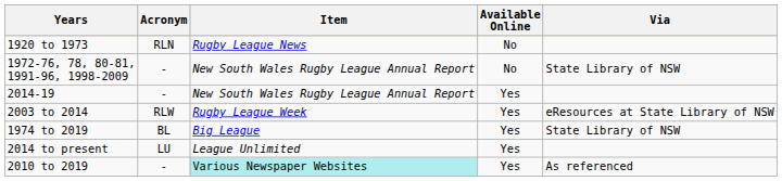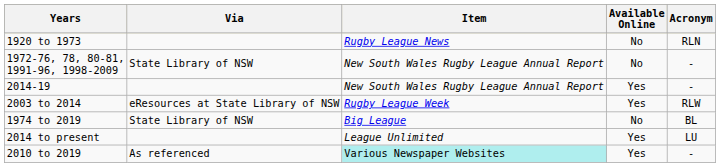 <table class="wikitable">
 <tr bgcolor=#bdb76b>
 <th>Years</th>
-<th>Acronym</th>
+<th>Via</th>
 <th>Item</th>
 <th>Available<br>Online</th>
-<th>Via</th>
+<th>Acronym</th>
 </tr>
 <tr>
 <td>1920 to 1973</td>
-<td align=center>RLN</td>
+<td></td>
 <td><em><a href='#'>Rugby League News</a></em></td>
 <td align=center>No</td>
-<td></td>
+<td align=center>RLN</td>
 </tr>
 <tr>
 <td>1972-76, 78, 80-81,<br>1991-96, 1998-2009</td>
-<td align=center>-</td>
+<td>State Library of NSW</td>
 <td><em>New South Wales Rugby League Annual Report</em></td>
 <td align=center>No</td>
-<td>State Library of NSW</td>
+<td align=center>-</td>
 </tr>
 <tr>
 <td>2014-19</td>
-<td align=center>-</td>
+<td></td>
 <td><em>New South Wales Rugby League Annual Report</em></td>
 <td align=center>Yes</td>
-<td></td>
+<td align=center>-</td>
 </tr>
 <tr>
 <td>2003 to 2014</td>
-<td align=center>RLW</td>
+<td>eResources at State Library of NSW</td>
 <td><em><a href='#'>Rugby League Week</a></em></td>
 <td align=center>Yes</td>
-<td>eResources at State Library of NSW</td>
+<td align=center>RLW</td>
 </tr>
 <tr>
 <td>1974 to 2019</td>
+<td>State Library of NSW</td>
+<td><em><a href='#'>Big League</a></em></td>
+<td align=center>No</td>
 <td align=center>BL</td>
-<td><em><a href='#'>Big League</a></em></td>
-<td align=center>Yes</td>
-<td>State Library of NSW</td>
 </tr>
 <tr>
 <td>2014 to present</td>
-<td align=center>LU</td>
+<td></td>
 <td><em>League Unlimited</em></td>
 <td align=center>Yes</td>
-<td></td>
+<td align=center>LU</td>
 </tr>
 <tr>
 <td>2010 to 2019</td>
-<td align=center>-</td>
+<td>As referenced</td>
 <td style="background: paleturquoise;">Various Newspaper Websites</td>
 <td align=center>Yes</td>
-<td>As referenced</td>
+<td align=center>-</td>
 </tr>
 </table>
